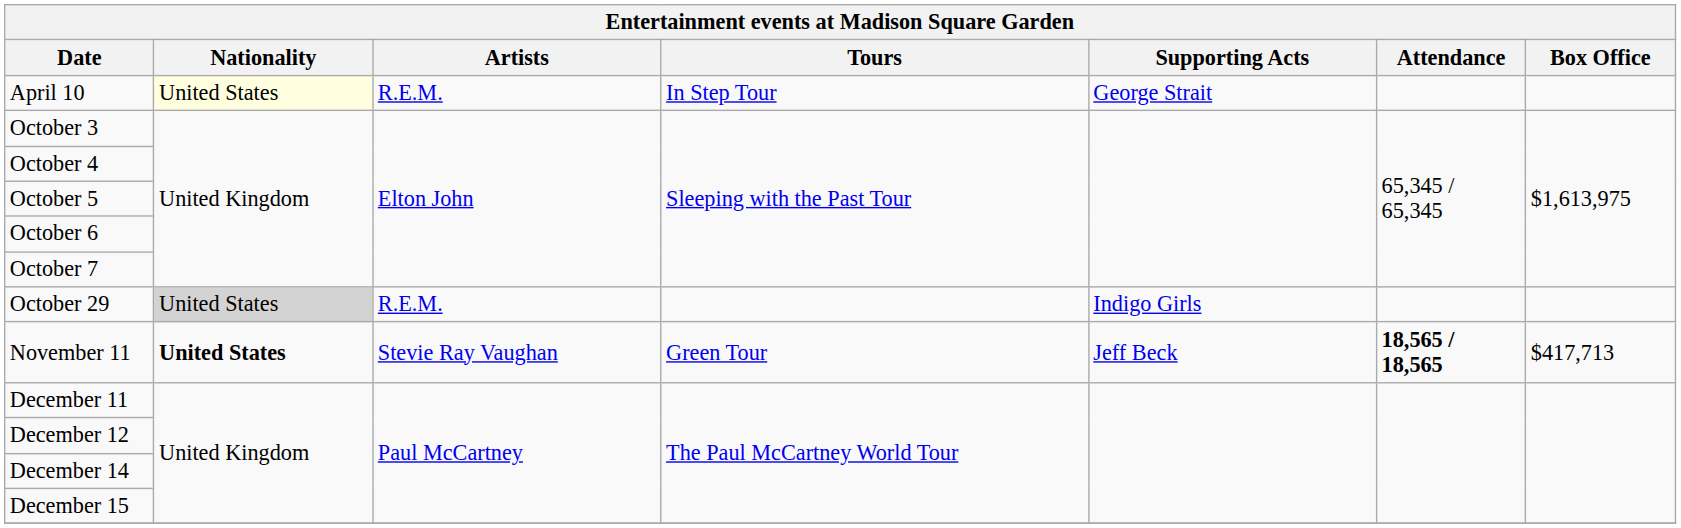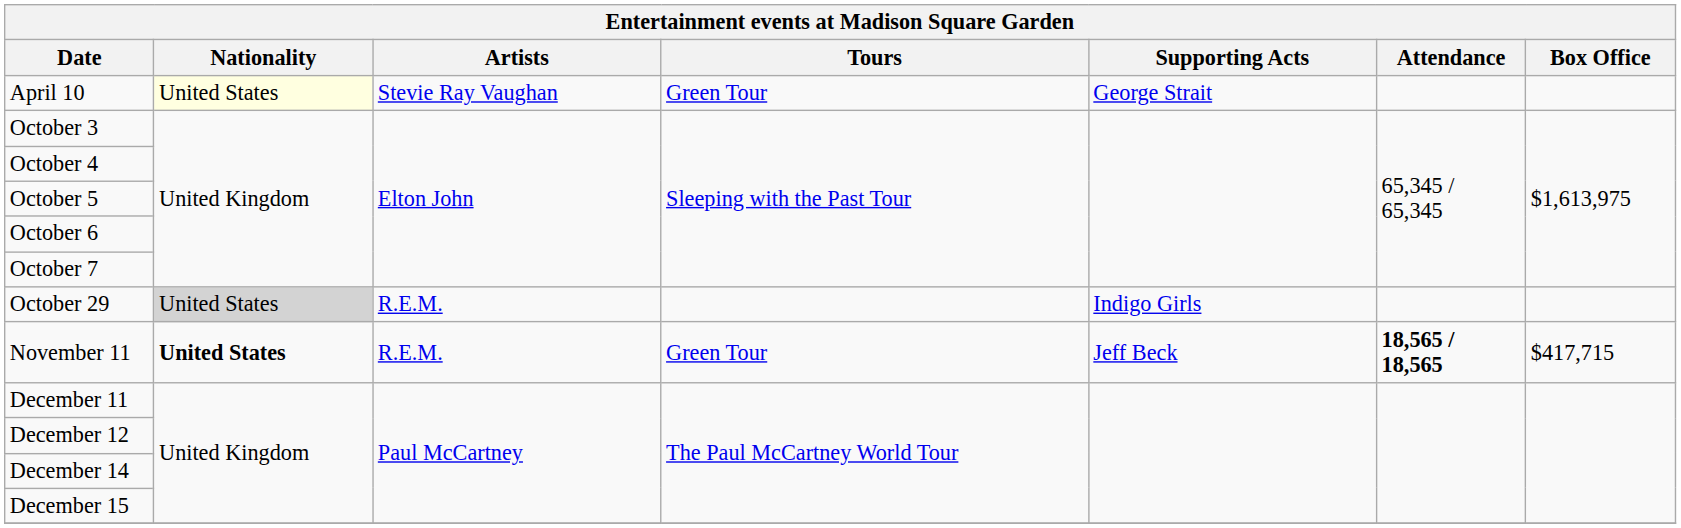 <table class="wikitable">
 <tr>
 <th colspan="7">Entertainment events at Madison Square Garden</th>
 </tr>
 <tr>
 <th width=100>Date</th>
 <th width=150>Nationality</th>
 <th width=200>Artists</th>
 <th width=300>Tours</th>
 <th width=200>Supporting Acts</th>
 <th width=100>Attendance</th>
 <th width=100>Box Office</th>
 </tr>
 <tr>
 <td>April 10</td>
 <td style="background: lightyellow;">United States</td>
-<td><a href='#'>R.E.M.</a></td>
-<td><a href='#'>In Step Tour</a></td>
+<td><a href='#'>Stevie Ray Vaughan</a></td>
+<td><a href='#'>Green Tour</a></td>
 <td><a href='#'>George Strait</a></td>
 <td></td>
 <td></td>
 </tr>
 <tr>
 <td>October 3</td>
 <td rowspan=5>United Kingdom</td>
 <td rowspan=5><a href='#'>Elton John</a></td>
 <td rowspan=5><a href='#'>Sleeping with the Past Tour</a></td>
 <td rowspan=5></td>
 <td rowspan=5>65,345 / 65,345</td>
 <td rowspan=5>$1,613,975</td>
 </tr>
 <tr>
 <td>October 4</td>
 </tr>
 <tr>
 <td>October 5</td>
 </tr>
 <tr>
 <td>October 6</td>
 </tr>
 <tr>
 <td>October 7</td>
 </tr>
 <tr>
 <td>October 29</td>
 <td style="background: lightgrey;">United States</td>
 <td><a href='#'>R.E.M.</a></td>
 <td></td>
 <td><a href='#'>Indigo Girls</a></td>
 <td></td>
 <td></td>
 </tr>
 <tr>
 <td>November 11</td>
 <td><strong>United States</strong></td>
-<td><a href='#'>Stevie Ray Vaughan</a></td>
+<td><a href='#'>R.E.M.</a></td>
 <td><a href='#'>Green Tour</a></td>
 <td><a href='#'>Jeff Beck</a></td>
 <td><strong>18,565 / 18,565</strong></td>
-<td>$417,713</td>
+<td>$417,715</td>
 </tr>
 <tr>
 <td>December 11</td>
 <td rowspan=4>United Kingdom</td>
 <td rowspan=4><a href='#'>Paul McCartney</a></td>
 <td rowspan=4><a href='#'>The Paul McCartney World Tour</a></td>
 <td rowspan=4></td>
 <td rowspan=4></td>
 <td rowspan=4></td>
 </tr>
 <tr>
 <td>December 12</td>
 </tr>
 <tr>
 <td>December 14</td>
 </tr>
 <tr>
 <td>December 15</td>
 </tr>
 <tr>
 </tr>
 </table>
